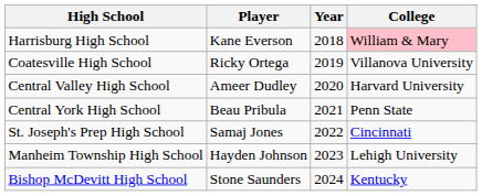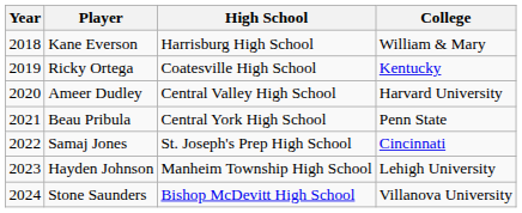 <table class="wikitable">
 <tr>
+<th>Year</th>
+<th>Player</th>
 <th>High School</th>
-<th>Player</th>
-<th>Year</th>
 <th>College</th>
 </tr>
 <tr>
+<td>2018</td>
+<td>Kane Everson</td>
 <td>Harrisburg High School</td>
-<td>Kane Everson</td>
-<td>2018</td>
-<td style="background: pink;">William & Mary</td>
+<td>William & Mary</td>
 </tr>
 <tr>
+<td>2019</td>
+<td>Ricky Ortega</td>
 <td>Coatesville High School</td>
-<td>Ricky Ortega</td>
-<td>2019</td>
-<td>Villanova University</td>
+<td><a href='#'>Kentucky</a></td>
 </tr>
 <tr>
+<td>2020</td>
+<td>Ameer Dudley</td>
 <td>Central Valley High School</td>
-<td>Ameer Dudley</td>
-<td>2020</td>
 <td>Harvard University</td>
 </tr>
 <tr>
+<td>2021</td>
+<td>Beau Pribula</td>
 <td>Central York High School</td>
-<td>Beau Pribula</td>
-<td>2021</td>
 <td>Penn State</td>
 </tr>
 <tr>
+<td>2022</td>
+<td>Samaj Jones</td>
 <td>St. Joseph's Prep High School</td>
-<td>Samaj Jones</td>
-<td>2022</td>
 <td><a href='#'>Cincinnati</a></td>
 </tr>
 <tr>
+<td>2023</td>
+<td>Hayden Johnson</td>
 <td>Manheim Township High School</td>
-<td>Hayden Johnson</td>
-<td>2023</td>
 <td>Lehigh University</td>
 </tr>
 <tr>
+<td>2024</td>
+<td>Stone Saunders</td>
 <td><a href='#'>Bishop McDevitt High School</a></td>
-<td>Stone Saunders</td>
-<td>2024</td>
-<td><a href='#'>Kentucky</a></td>
+<td>Villanova University</td>
 </tr>
 </table>
